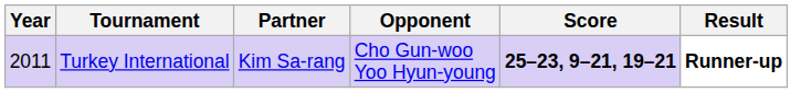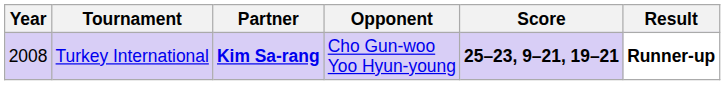 <table class="sortable wikitable" style="font-size: 90%;">
 <tr>
 <th>Year</th>
 <th>Tournament</th>
 <th>Partner</th>
 <th>Opponent</th>
 <th>Score</th>
 <th>Result</th>
 </tr>
 <tr style="background:#D8CEF6">
-<td align="center">2011</td>
+<td align="center">2008</td>
 <td align="left"><a href='#'>Turkey International</a></td>
-<td align="left"> <a href='#'>Kim Sa-rang</a></td>
+<td align="left"><strong> <a href='#'>Kim Sa-rang</a></strong></td>
 <td align="left"> <a href='#'>Cho Gun-woo</a><br> <a href='#'>Yoo Hyun-young</a></td>
 <td align="left"><strong>25–23, 9–21, 19–21</strong></td>
 <td style="text-align:left; background:white"> <strong>Runner-up</strong></td>
 </tr>
 </table>
